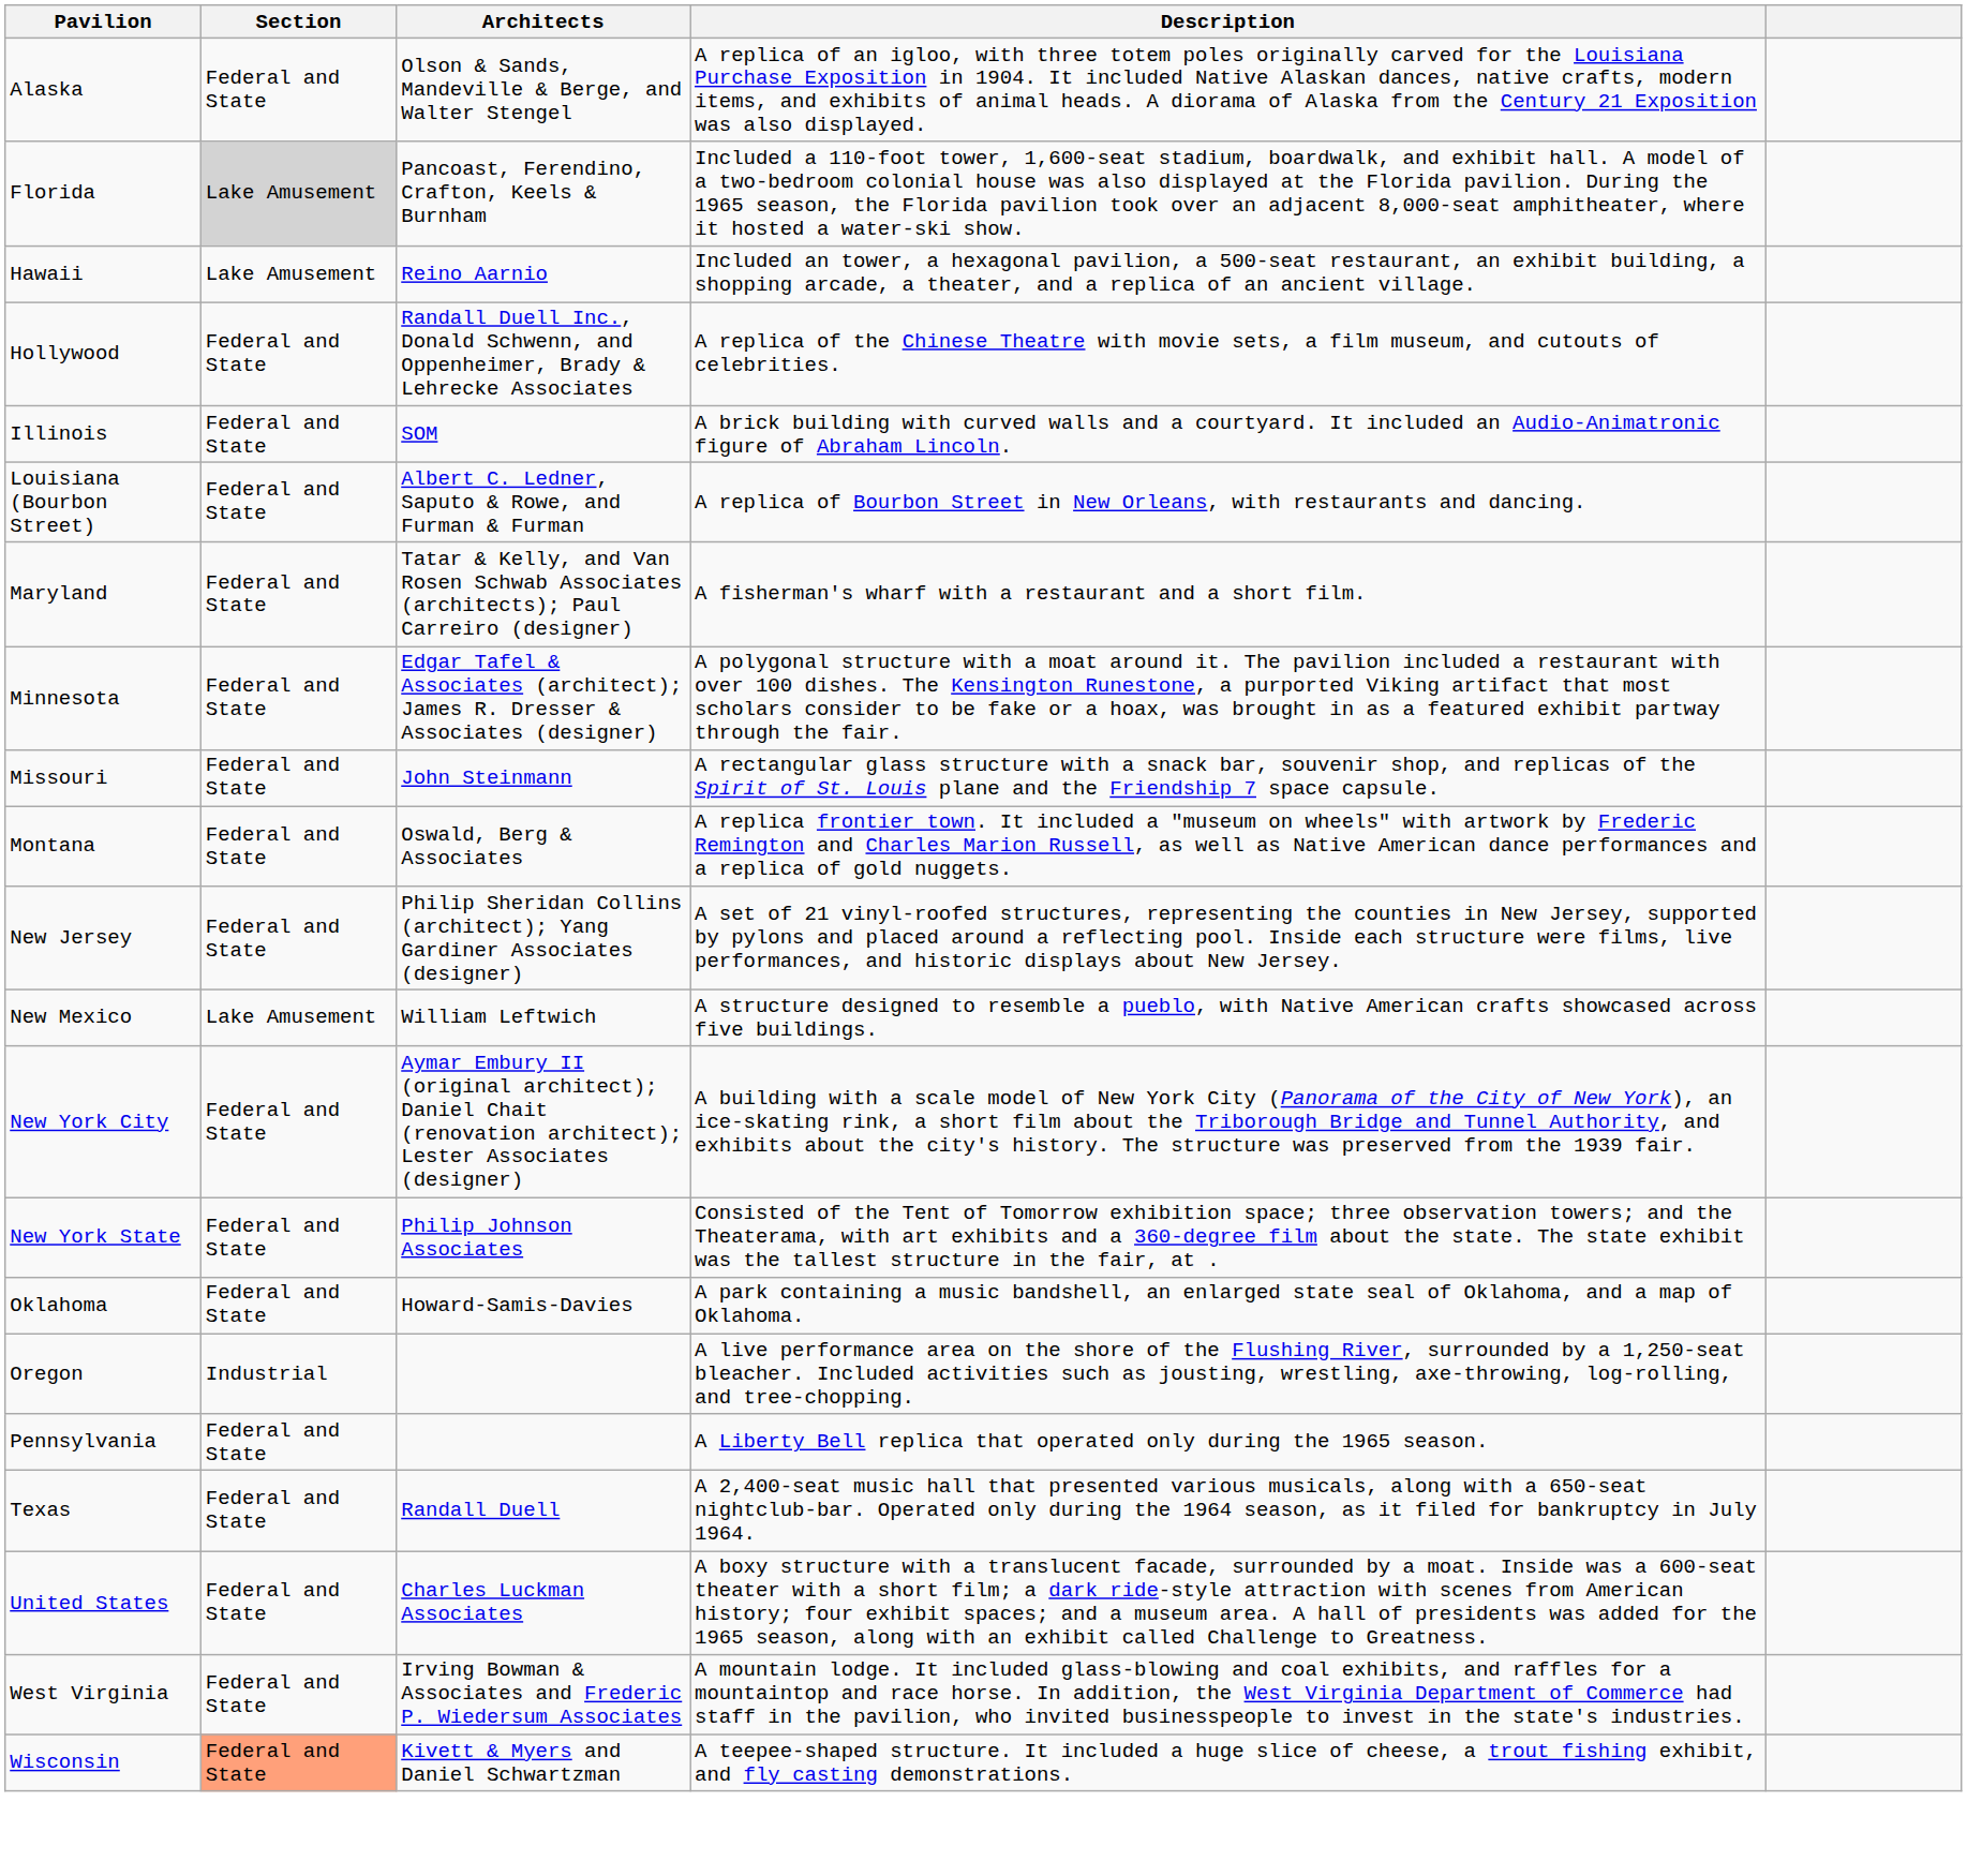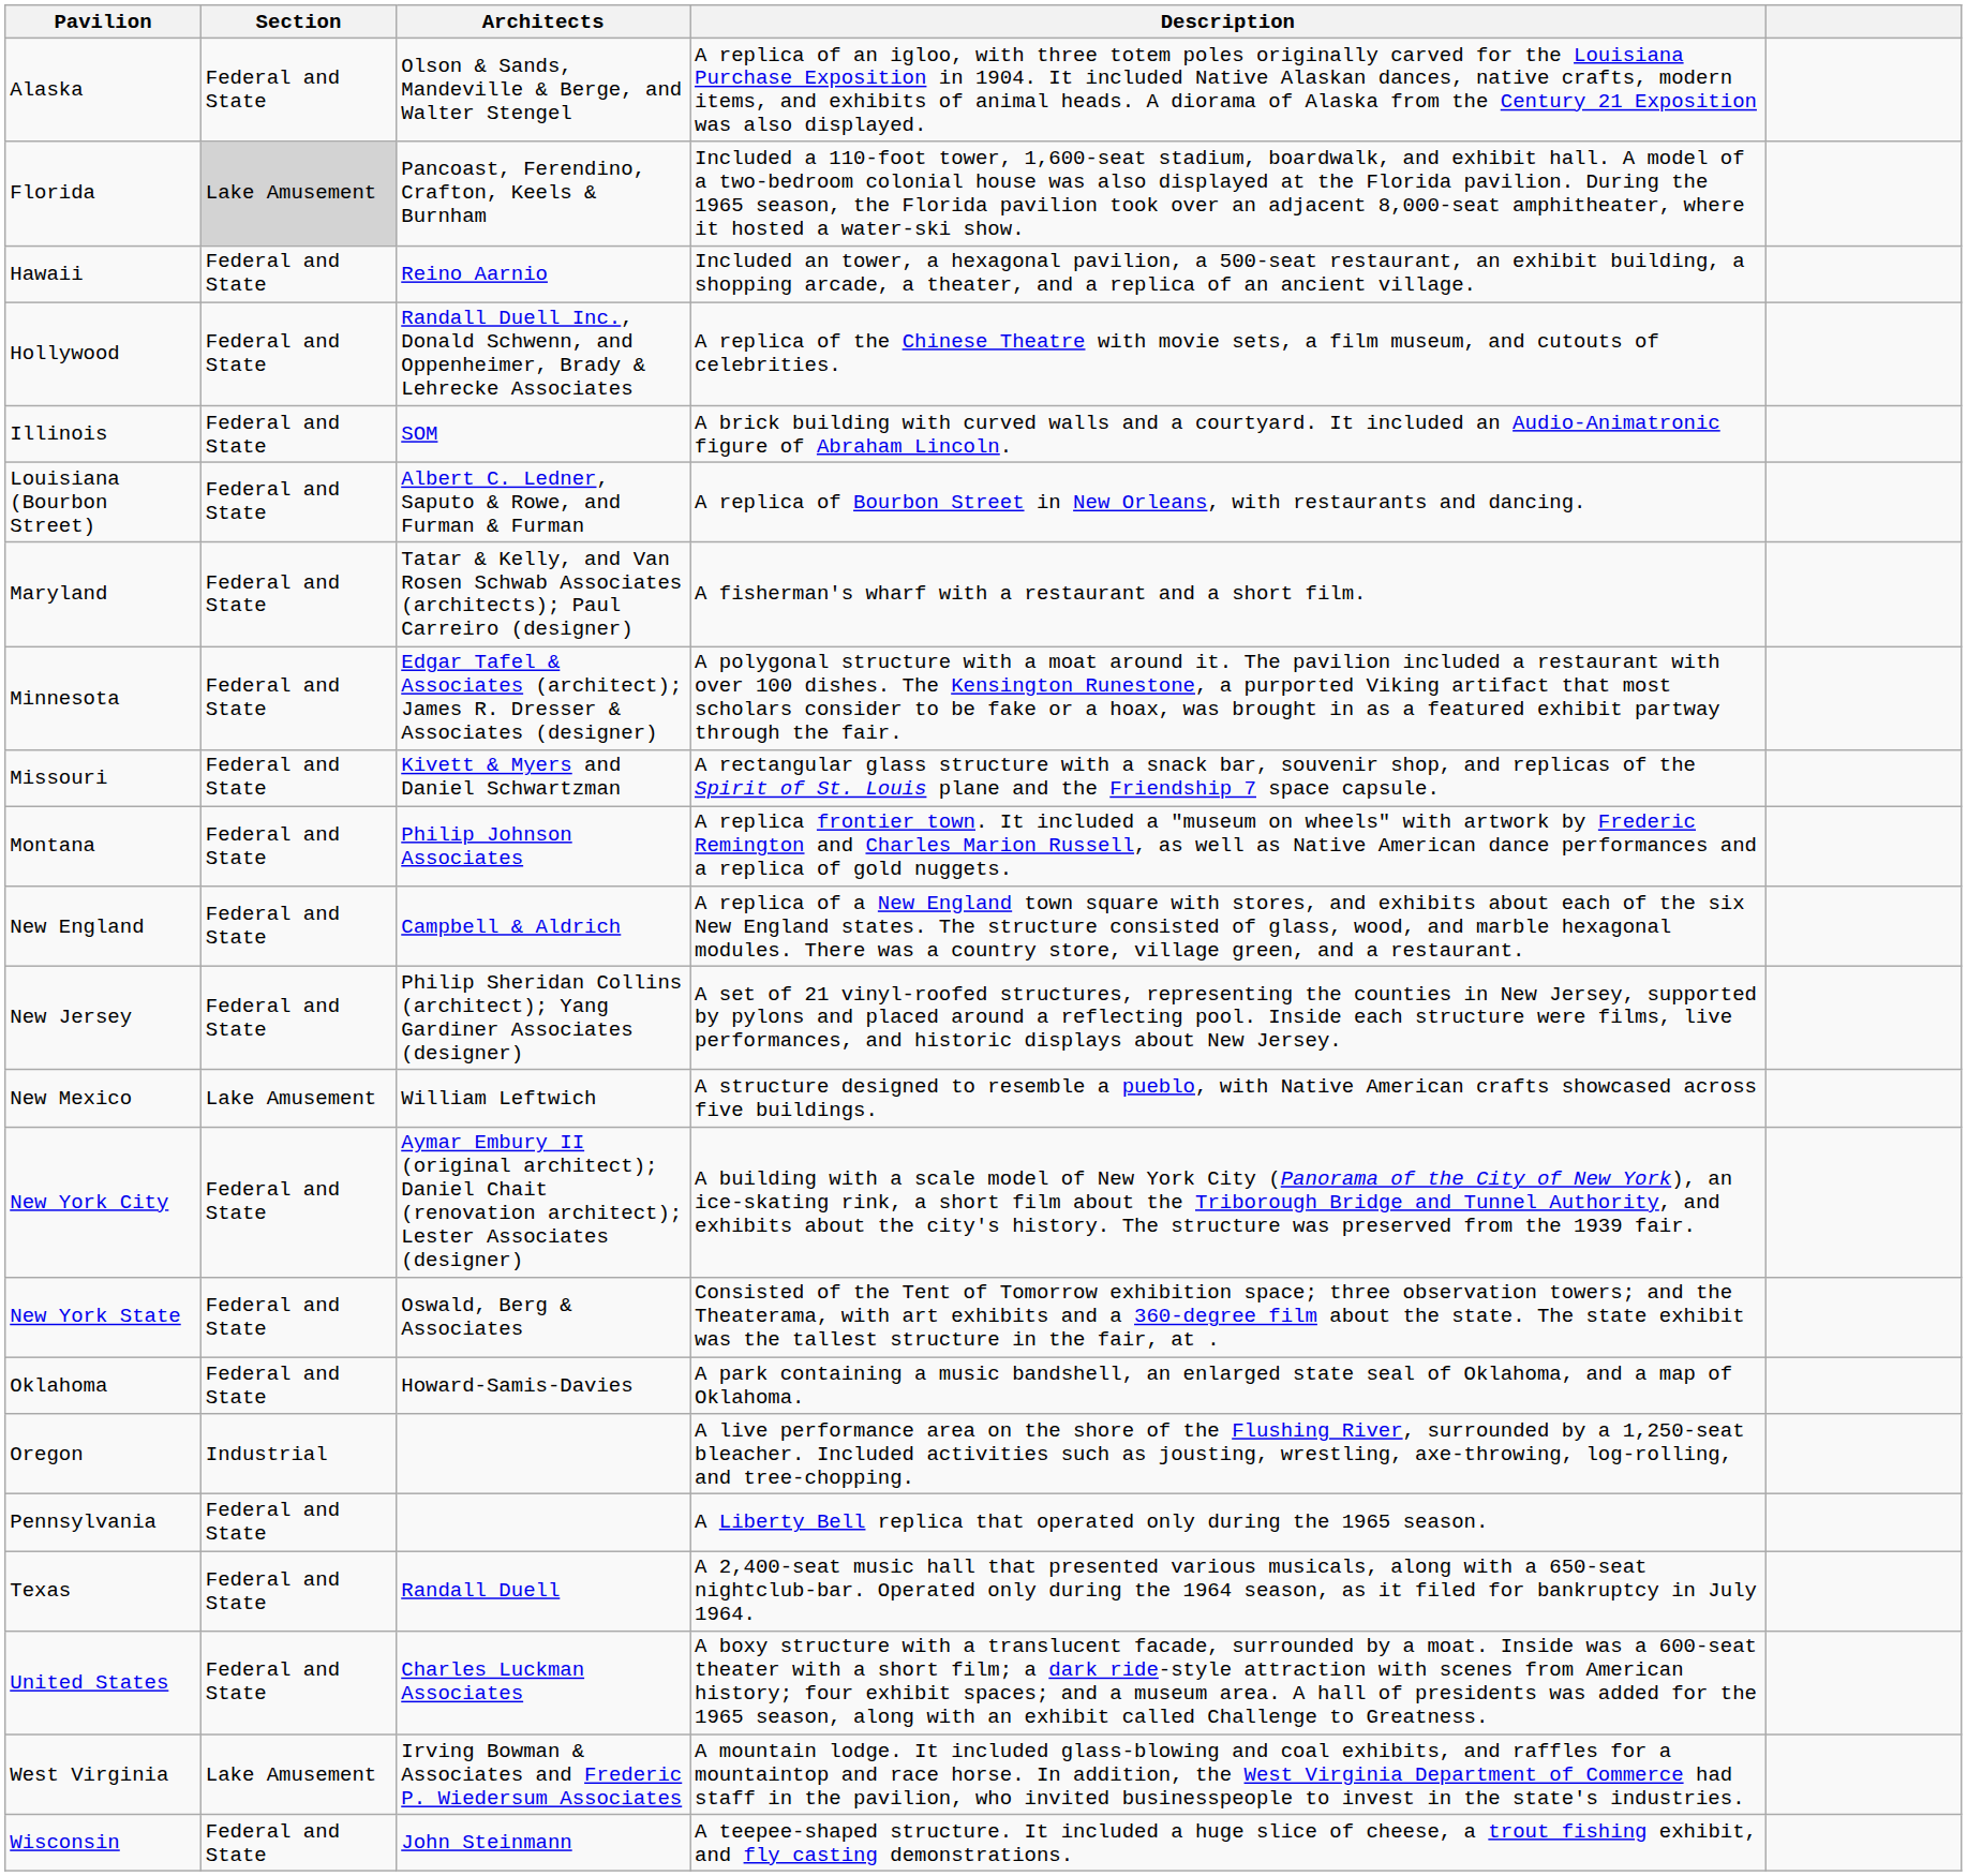 <table class="wikitable sortable collapsible">
 <tr>
 <th scope="col" width="10%">Pavilion</th>
 <th scope="col" width="10%">Section</th>
 <th scope="col" width="15%">Architects</th>
 <th scope="col" width="55%" class="unsortable">Description</th>
 <th scope="col" width="10%" class="unsortable"></th>
 </tr>
 <tr>
 <td>Alaska</td>
 <td>Federal and State</td>
 <td>Olson & Sands, Mandeville & Berge, and Walter Stengel</td>
 <td>A replica of an igloo, with three totem poles originally carved for the <a href='#'>Louisiana Purchase Exposition</a> in 1904. It included Native Alaskan dances, native crafts, modern items, and exhibits of animal heads. A diorama of Alaska from the <a href='#'>Century 21 Exposition</a> was also displayed.</td>
 <td></td>
 </tr>
 <tr>
 <td>Florida</td>
 <td style="background: lightgrey;">Lake Amusement</td>
 <td>Pancoast, Ferendino, Crafton, Keels & Burnham</td>
 <td>Included a 110-foot tower, 1,600-seat stadium, boardwalk, and exhibit hall. A model of a two-bedroom colonial house was also displayed at the Florida pavilion. During the 1965 season, the Florida pavilion took over an adjacent 8,000-seat amphitheater, where it hosted a water-ski show.</td>
 <td></td>
 </tr>
 <tr>
 <td>Hawaii</td>
-<td>Lake Amusement</td>
+<td>Federal and State</td>
 <td><a href='#'>Reino Aarnio</a></td>
 <td>Included an  tower, a hexagonal pavilion, a 500-seat restaurant, an exhibit building, a shopping arcade, a theater, and a replica of an ancient village.</td>
 <td></td>
 </tr>
 <tr>
 <td>Hollywood</td>
 <td>Federal and State</td>
 <td><a href='#'>Randall Duell Inc.</a>, Donald Schwenn, and Oppenheimer, Brady & Lehrecke Associates</td>
 <td>A replica of the <a href='#'>Chinese Theatre</a> with movie sets, a film museum, and cutouts of celebrities.</td>
 <td></td>
 </tr>
 <tr>
 <td>Illinois</td>
 <td>Federal and State</td>
 <td><a href='#'>SOM</a></td>
 <td>A brick building with curved walls and a courtyard. It included an <a href='#'>Audio-Animatronic</a> figure of <a href='#'>Abraham Lincoln</a>.</td>
 <td></td>
 </tr>
 <tr>
 <td>Louisiana (Bourbon Street)</td>
 <td>Federal and State</td>
 <td><a href='#'>Albert C. Ledner</a>, Saputo & Rowe, and Furman & Furman</td>
 <td>A replica of <a href='#'>Bourbon Street</a> in <a href='#'>New Orleans</a>, with restaurants and dancing.</td>
 <td></td>
 </tr>
 <tr>
 <td>Maryland</td>
 <td>Federal and State</td>
 <td>Tatar & Kelly, and Van Rosen Schwab Associates (architects); Paul Carreiro (designer)</td>
 <td>A fisherman's wharf with a restaurant and a short film.</td>
 <td></td>
 </tr>
 <tr>
 <td>Minnesota</td>
 <td>Federal and State</td>
 <td><a href='#'>Edgar Tafel & Associates</a> (architect); James R. Dresser & Associates (designer)</td>
 <td>A polygonal structure with a moat around it. The pavilion included a restaurant with over 100 dishes. The <a href='#'>Kensington Runestone</a>, a purported Viking artifact that most scholars consider to be fake or a hoax, was brought in as a featured exhibit partway through the fair.</td>
 <td></td>
 </tr>
 <tr>
 <td>Missouri</td>
 <td>Federal and State</td>
-<td><a href='#'>John Steinmann</a></td>
+<td><a href='#'>Kivett & Myers</a> and Daniel Schwartzman</td>
 <td>A rectangular glass structure with a snack bar, souvenir shop, and replicas of the <em><a href='#'>Spirit of St. Louis</a></em> plane and the <a href='#'>Friendship 7</a> space capsule.</td>
 <td></td>
 </tr>
 <tr>
 <td>Montana</td>
 <td>Federal and State</td>
-<td>Oswald, Berg & Associates</td>
+<td><a href='#'>Philip Johnson Associates</a></td>
 <td>A replica <a href='#'>frontier town</a>. It included a "museum on wheels" with artwork by <a href='#'>Frederic Remington</a> and <a href='#'>Charles Marion Russell</a>, as well as Native American dance performances and a replica of gold nuggets.</td>
+<td></td>
+</tr>
+<tr>
+<td>New England</td>
+<td>Federal and State</td>
+<td><a href='#'>Campbell & Aldrich</a></td>
+<td>A replica of a <a href='#'>New England</a> town square with stores, and exhibits about each of the six New England states. The structure consisted of glass, wood, and marble hexagonal modules. There was a country store, village green, and a restaurant.</td>
 <td></td>
 </tr>
 <tr>
 <td>New Jersey</td>
 <td>Federal and State</td>
 <td>Philip Sheridan Collins (architect); Yang Gardiner Associates (designer)</td>
 <td>A set of 21 vinyl-roofed structures, representing the counties in New Jersey, supported by pylons and placed around a reflecting pool. Inside each structure were films, live performances, and historic displays about New Jersey.</td>
 <td></td>
 </tr>
 <tr>
 <td>New Mexico</td>
 <td>Lake Amusement</td>
 <td>William Leftwich</td>
 <td>A structure designed to resemble a <a href='#'>pueblo</a>, with Native American crafts showcased across five buildings.</td>
 <td></td>
 </tr>
 <tr>
 <td><a href='#'>New York City</a></td>
 <td>Federal and State</td>
 <td><a href='#'>Aymar Embury II</a> (original architect); Daniel Chait (renovation architect); Lester Associates (designer)</td>
 <td>A building with a scale model of New York City (<em><a href='#'>Panorama of the City of New York</a></em>), an ice-skating rink, a short film about the <a href='#'>Triborough Bridge and Tunnel Authority</a>, and exhibits about the city's history. The structure was preserved from the 1939 fair.</td>
 <td></td>
 </tr>
 <tr>
 <td><a href='#'>New York State</a></td>
 <td>Federal and State</td>
-<td><a href='#'>Philip Johnson Associates</a></td>
+<td>Oswald, Berg & Associates</td>
 <td>Consisted of the Tent of Tomorrow exhibition space; three observation towers; and the Theaterama, with art exhibits and a <a href='#'>360-degree film</a> about the state. The state exhibit was the tallest structure in the fair, at .</td>
 <td></td>
 </tr>
 <tr>
 <td>Oklahoma</td>
 <td>Federal and State</td>
 <td>Howard-Samis-Davies</td>
 <td>A park containing a music bandshell, an enlarged state seal of Oklahoma, and a map of Oklahoma.</td>
 <td></td>
 </tr>
 <tr>
 <td>Oregon</td>
 <td>Industrial</td>
 <td></td>
 <td>A live performance area on the shore of the <a href='#'>Flushing River</a>, surrounded by a 1,250-seat bleacher. Included activities such as jousting, wrestling, axe-throwing, log-rolling, and tree-chopping.</td>
 <td></td>
 </tr>
 <tr>
 <td>Pennsylvania</td>
 <td>Federal and State</td>
 <td></td>
 <td>A <a href='#'>Liberty Bell</a> replica that operated only during the 1965 season.</td>
 <td></td>
 </tr>
 <tr>
 <td>Texas</td>
 <td>Federal and State</td>
 <td><a href='#'>Randall Duell</a></td>
 <td>A 2,400-seat music hall that presented various musicals, along with a 650-seat nightclub-bar. Operated only during the 1964 season, as it filed for bankruptcy in July 1964.</td>
 <td></td>
 </tr>
 <tr>
 <td><a href='#'>United States</a></td>
 <td>Federal and State</td>
 <td><a href='#'>Charles Luckman Associates</a></td>
 <td>A boxy structure with a translucent facade, surrounded by a moat. Inside was a 600-seat theater with a short film; a <a href='#'>dark ride</a>-style attraction with scenes from American history; four exhibit spaces; and a museum area. A hall of presidents was added for the 1965 season, along with an exhibit called Challenge to Greatness.</td>
 <td></td>
 </tr>
 <tr>
 <td>West Virginia</td>
-<td>Federal and State</td>
+<td>Lake Amusement</td>
 <td>Irving Bowman & Associates and <a href='#'>Frederic P. Wiedersum Associates</a></td>
 <td>A mountain lodge. It included glass-blowing and coal exhibits, and raffles for a mountaintop and race horse. In addition, the <a href='#'>West Virginia Department of Commerce</a> had staff in the pavilion, who invited businesspeople to invest in the state's industries.</td>
 <td></td>
 </tr>
 <tr>
 <td><a href='#'>Wisconsin</a></td>
-<td style="background: lightsalmon;">Federal and State</td>
-<td><a href='#'>Kivett & Myers</a> and Daniel Schwartzman</td>
+<td>Federal and State</td>
+<td><a href='#'>John Steinmann</a></td>
 <td>A teepee-shaped structure. It included a huge slice of cheese, a <a href='#'>trout fishing</a> exhibit, and <a href='#'>fly casting</a> demonstrations.</td>
 <td></td>
 </tr>
 </table>
